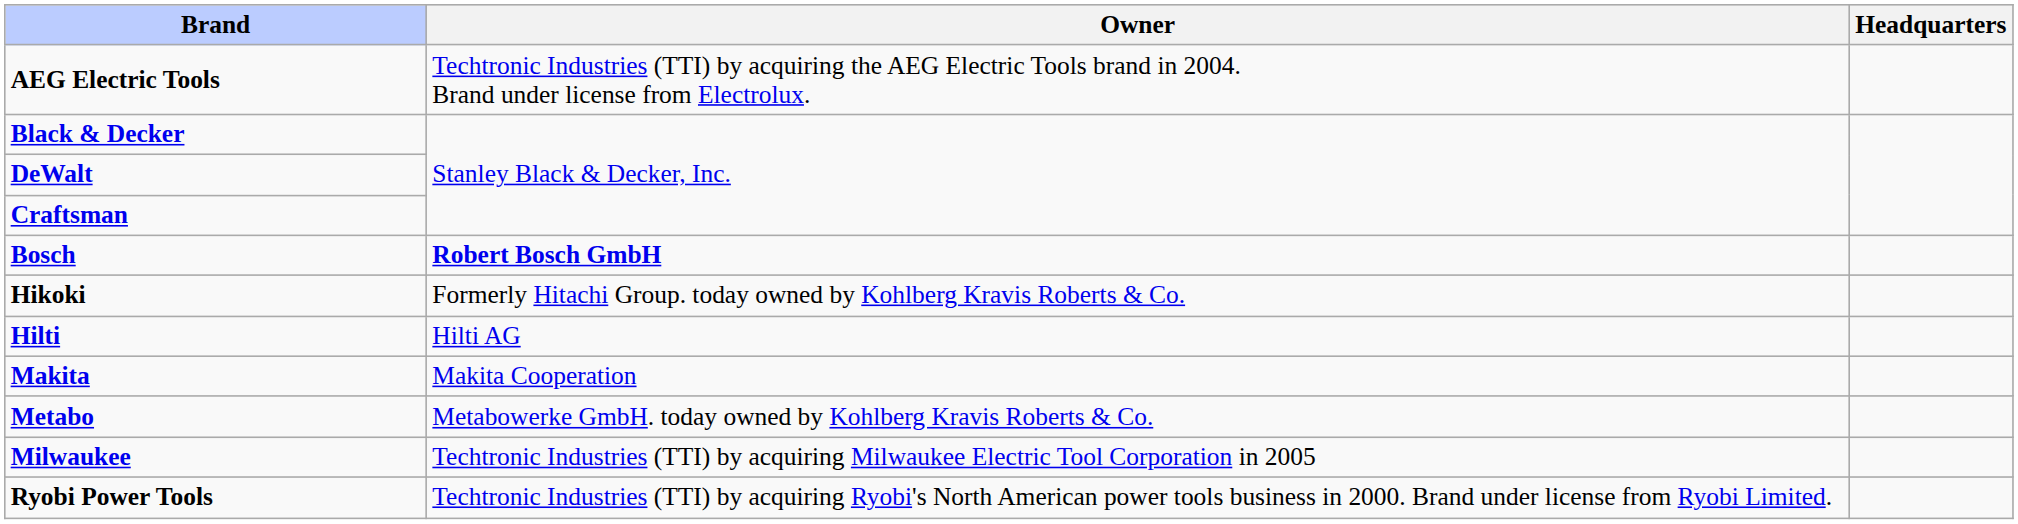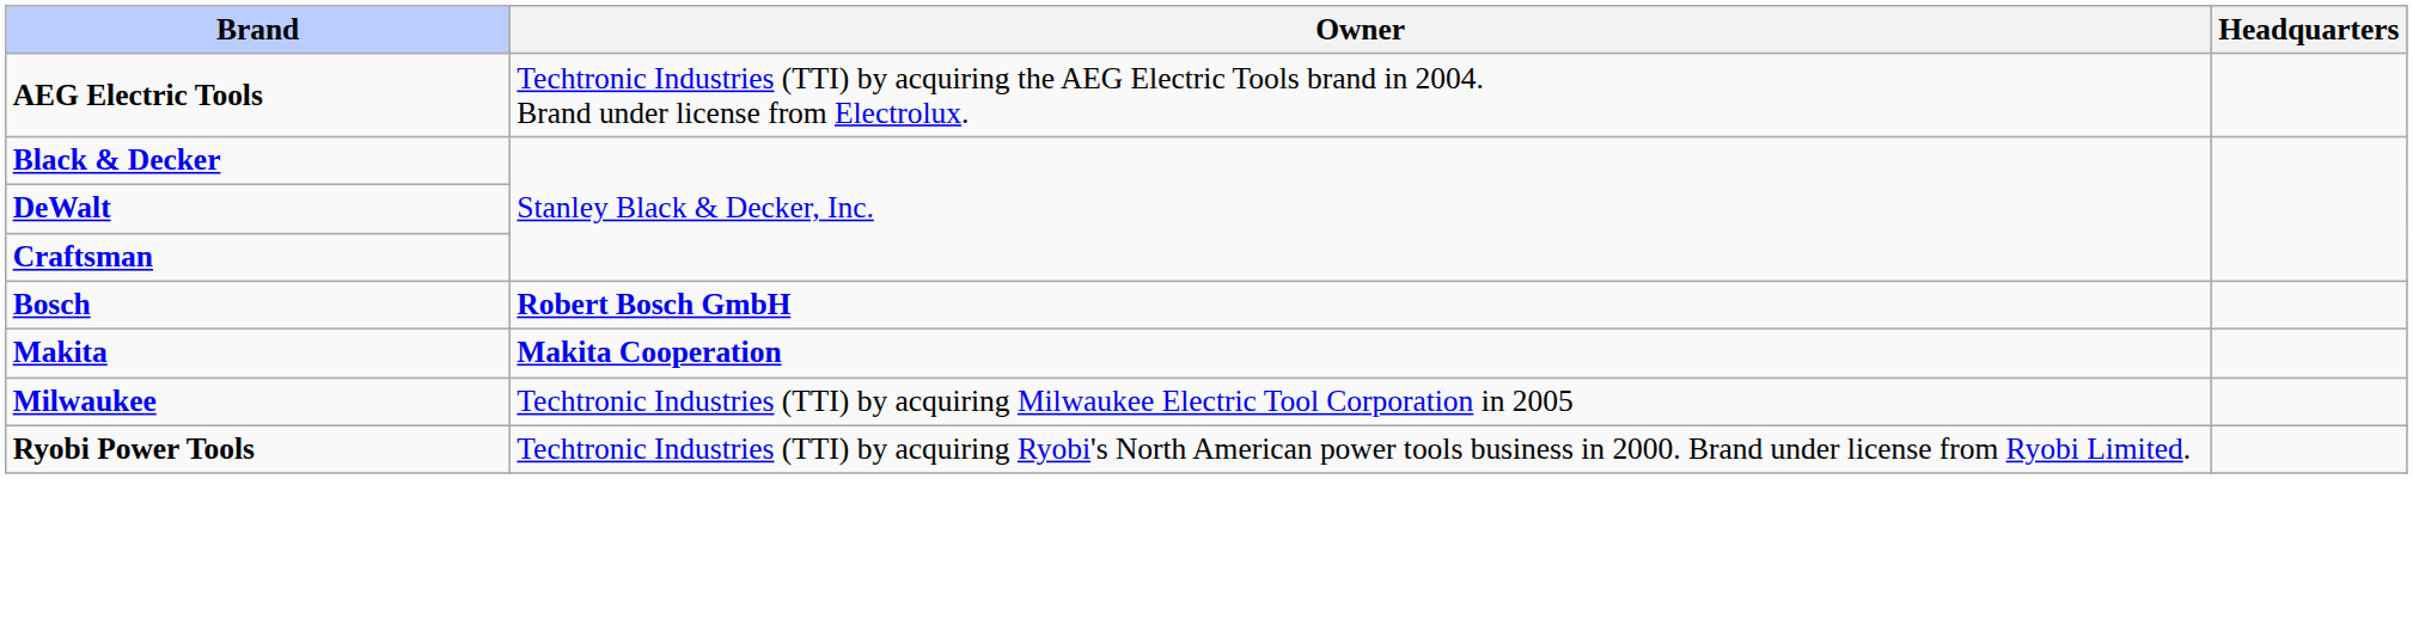 <table class="wikitable" width="100%">
 <tr>
 <th style="background:#BBCCFF" width="21%" align="left">Brand</th>
 <th>Owner</th>
 <th>Headquarters</th>
 </tr>
 <tr>
 <td><strong>AEG Electric Tools</strong></td>
 <td><a href='#'>Techtronic Industries</a> (TTI) by acquiring the AEG Electric Tools brand in 2004.<br>Brand under license from <a href='#'>Electrolux</a>.</td>
 <td></td>
 </tr>
 <tr>
 <td><strong><a href='#'>Black & Decker</a></strong></td>
 <td rowspan="3"><a href='#'>Stanley Black & Decker, Inc.</a></td>
 <td rowspan="3"></td>
 </tr>
 <tr>
 <td><strong><a href='#'>DeWalt</a></strong></td>
 </tr>
 <tr>
 <td><strong><a href='#'>Craftsman</a></strong></td>
 </tr>
 <tr>
 <td><strong><a href='#'>Bosch</a></strong></td>
 <td><strong><a href='#'>Robert Bosch GmbH</a></strong></td>
 <td></td>
 </tr>
 <tr>
-<td><strong>Hikoki</strong></td>
-<td>Formerly <a href='#'>Hitachi</a> Group. today owned by <a href='#'>Kohlberg Kravis Roberts & Co.</a></td>
-<td><br></td>
-</tr>
-<tr>
-<td><strong><a href='#'>Hilti</a></strong></td>
-<td><a href='#'>Hilti AG</a></td>
+<td><strong><a href='#'>Makita</a></strong></td>
+<td><strong><a href='#'>Makita Cooperation</a></strong></td>
 <td></td>
-</tr>
-<tr>
-<td><strong><a href='#'>Makita</a></strong></td>
-<td><a href='#'>Makita Cooperation</a></td>
-<td></td>
-</tr>
-<tr>
-<td><strong><a href='#'>Metabo</a></strong></td>
-<td><a href='#'>Metabowerke GmbH</a>. today owned by <a href='#'>Kohlberg Kravis Roberts & Co.</a></td>
-<td><br></td>
 </tr>
 <tr>
 <td><strong><a href='#'>Milwaukee</a></strong></td>
 <td><a href='#'>Techtronic Industries</a> (TTI) by acquiring <a href='#'>Milwaukee Electric Tool Corporation</a> in 2005</td>
 <td><br></td>
 </tr>
 <tr>
 <td><strong>Ryobi Power Tools</strong></td>
 <td><a href='#'>Techtronic Industries</a> (TTI) by acquiring <a href='#'>Ryobi</a>'s North American power tools business in 2000. Brand under license from <a href='#'>Ryobi Limited</a>.</td>
 <td><br></td>
 </tr>
 </table>
